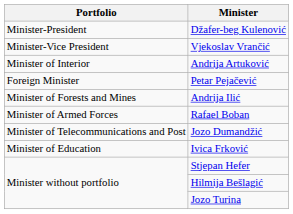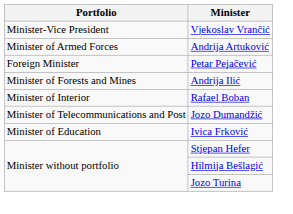 <table class="wikitable" style="text-align:left">
 <tr>
 <th>Portfolio</th>
 <th>Minister</th>
 </tr>
 <tr>
-<td>Minister-President</td>
-<td><a href='#'>Džafer-beg Kulenović</a></td>
-</tr>
-<tr>
 <td>Minister-Vice President</td>
 <td><a href='#'>Vjekoslav Vrančić</a></td>
 </tr>
 <tr>
-<td>Minister of Interior</td>
+<td>Minister of Armed Forces</td>
 <td><a href='#'>Andrija Artuković</a></td>
 </tr>
 <tr>
 <td>Foreign Minister</td>
 <td><a href='#'>Petar Pejačević</a></td>
 </tr>
 <tr>
 <td>Minister of Forests and Mines</td>
 <td><a href='#'>Andrija Ilić</a></td>
 </tr>
 <tr>
-<td>Minister of Armed Forces</td>
+<td>Minister of Interior</td>
 <td><a href='#'>Rafael Boban</a></td>
 </tr>
 <tr>
 <td>Minister of Telecommunications and Post</td>
 <td><a href='#'>Jozo Dumandžić</a></td>
 </tr>
 <tr>
 <td>Minister of Education</td>
 <td><a href='#'>Ivica Frković</a></td>
 </tr>
 <tr>
 <td rowspan=3>Minister without portfolio</td>
 <td><a href='#'>Stjepan Hefer</a></td>
 </tr>
 <tr>
 <td><a href='#'>Hilmija Bešlagić</a></td>
 </tr>
 <tr>
 <td><a href='#'>Jozo Turina</a></td>
 </tr>
 </table>
